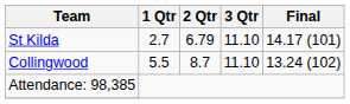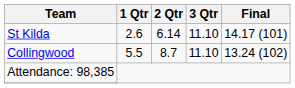 <table class="wikitable">
 <tr>
 <th>Team</th>
 <th>1 Qtr</th>
 <th>2 Qtr</th>
 <th>3 Qtr</th>
 <th>Final</th>
 </tr>
 <tr>
 <td><a href='#'>St Kilda</a></td>
-<td align=center>2.7</td>
-<td align=center>6.79</td>
+<td align=center>2.6</td>
+<td align=center>6.14</td>
 <td align=center>11.10</td>
 <td align=center>14.17 (101)</td>
 </tr>
 <tr>
 <td><a href='#'>Collingwood</a></td>
 <td align=center>5.5</td>
 <td align=center>8.7</td>
 <td align=center>11.10</td>
 <td align=center>13.24 (102)</td>
 </tr>
 <tr>
 <td align=center>Attendance: 98,385</td>
 </tr>
 <tr>
 </tr>
 </table>
